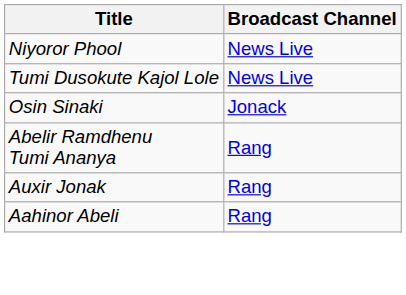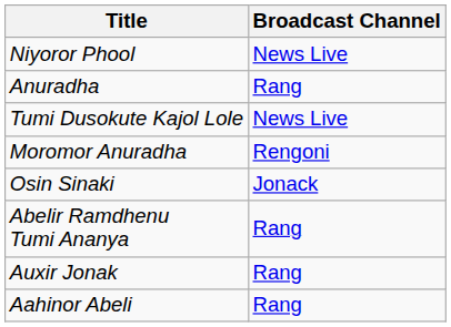 <table class="wikitable sortable">
 <tr>
 <th>Title</th>
 <th>Broadcast Channel</th>
 </tr>
 <tr>
 <td><em>Niyoror Phool</em></td>
 <td><a href='#'>News Live</a></td>
 </tr>
 <tr>
+<td><em>Anuradha</em></td>
+<td><a href='#'>Rang</a></td>
+</tr>
+<tr>
 <td><em>Tumi Dusokute Kajol Lole</em></td>
 <td><a href='#'>News Live</a></td>
+</tr>
+<tr>
+<td><em>Moromor Anuradha</em></td>
+<td><a href='#'>Rengoni</a></td>
 </tr>
 <tr>
 <td><em>Osin Sinaki</em></td>
 <td><a href='#'>Jonack</a></td>
 </tr>
 <tr>
 <td><em>Abelir Ramdhenu</em><br><em>Tumi Ananya</em></td>
 <td><a href='#'>Rang</a></td>
 </tr>
 <tr>
 <td><em>Auxir Jonak</em><br></td>
 <td><a href='#'>Rang</a></td>
 </tr>
 <tr>
 <td><em>Aahinor Abeli</em></td>
 <td><a href='#'>Rang</a></td>
 </tr>
 </table>
